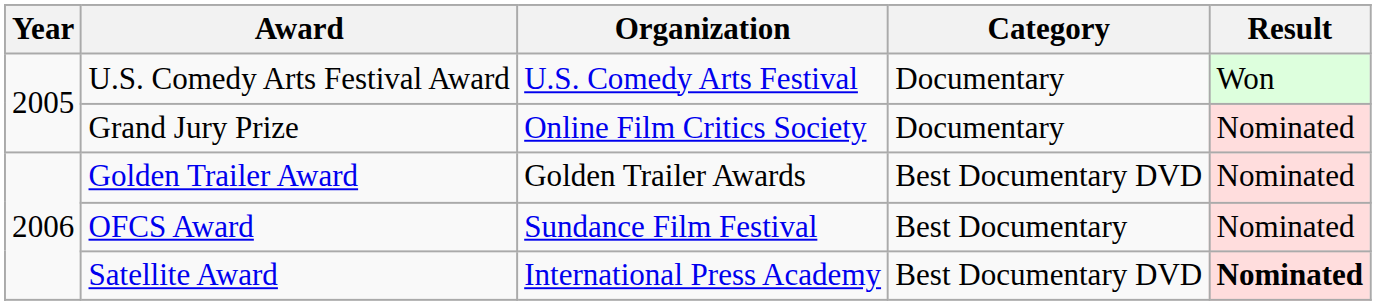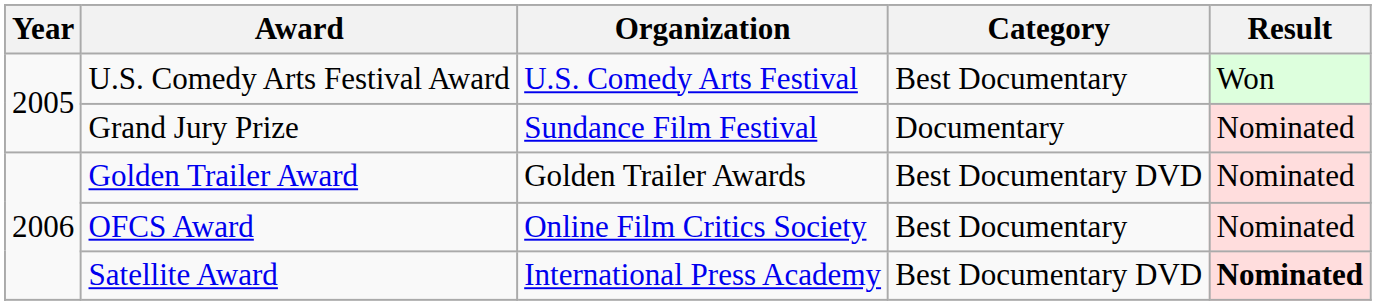 <table class="wikitable sortable plainrowheaders">
 <tr>
 <th>Year</th>
 <th>Award</th>
 <th>Organization</th>
 <th>Category</th>
 <th>Result</th>
 </tr>
 <tr>
 <td rowspan="2">2005</td>
 <td>U.S. Comedy Arts Festival Award</td>
 <td><a href='#'>U.S. Comedy Arts Festival</a></td>
-<td>Documentary</td>
+<td>Best Documentary</td>
 <td style="background:#dfd;">Won</td>
 </tr>
 <tr>
 <td>Grand Jury Prize</td>
-<td><a href='#'>Online Film Critics Society</a></td>
+<td><a href='#'>Sundance Film Festival</a></td>
 <td>Documentary</td>
 <td style="background:#fdd;">Nominated</td>
 </tr>
 <tr>
 <td rowspan="3">2006</td>
 <td><a href='#'>Golden Trailer Award</a></td>
 <td>Golden Trailer Awards</td>
 <td>Best Documentary DVD</td>
 <td style="background:#fdd;">Nominated</td>
 </tr>
 <tr>
 <td><a href='#'>OFCS Award</a></td>
-<td><a href='#'>Sundance Film Festival</a></td>
+<td><a href='#'>Online Film Critics Society</a></td>
 <td>Best Documentary</td>
 <td style="background:#fdd;">Nominated</td>
 </tr>
 <tr>
 <td><a href='#'>Satellite Award</a></td>
 <td><a href='#'>International Press Academy</a></td>
 <td>Best Documentary DVD</td>
 <td style="background:#fdd;"><strong>Nominated</strong></td>
 </tr>
 </table>
